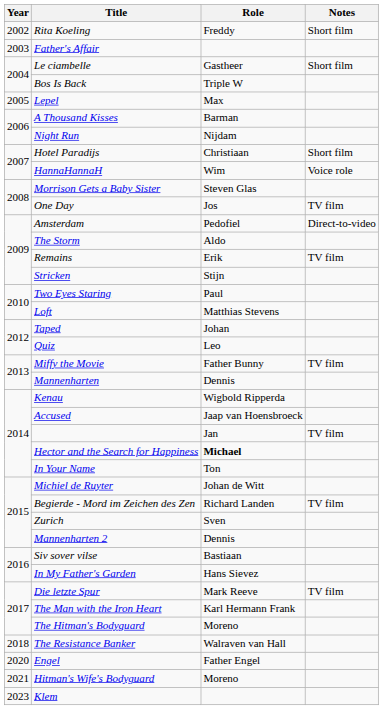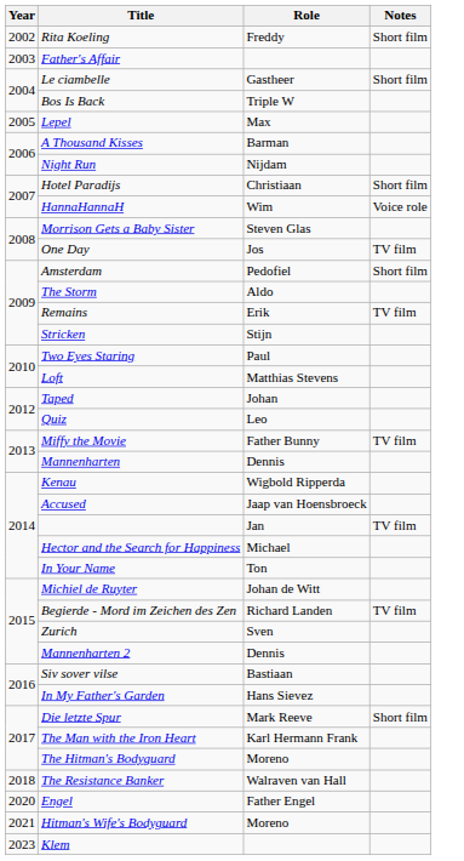 <table class="wikitable sortable">
 <tr>
 <th>Year</th>
 <th>Title</th>
 <th>Role</th>
 <th class="unsortable">Notes</th>
 </tr>
 <tr>
 <td>2002</td>
 <td><em>Rita Koeling</em></td>
 <td>Freddy</td>
 <td>Short film</td>
 </tr>
 <tr>
 <td>2003</td>
 <td><em><a href='#'>Father's Affair</a></em></td>
 <td></td>
 <td></td>
 </tr>
 <tr>
 <td rowspan="2">2004</td>
 <td><em>Le ciambelle</em></td>
 <td>Gastheer</td>
 <td>Short film</td>
 </tr>
 <tr>
 <td><em>Bos Is Back</em></td>
 <td>Triple W</td>
 <td></td>
 </tr>
 <tr>
 <td>2005</td>
 <td><em><a href='#'>Lepel</a></em></td>
 <td>Max</td>
 <td></td>
 </tr>
 <tr>
 <td rowspan="2">2006</td>
 <td><em><a href='#'>A Thousand Kisses</a></em></td>
 <td>Barman</td>
 <td></td>
 </tr>
 <tr>
 <td><em><a href='#'>Night Run</a></em></td>
 <td>Nijdam</td>
 <td></td>
 </tr>
 <tr>
 <td rowspan="2">2007</td>
 <td><em>Hotel Paradijs</em></td>
 <td>Christiaan</td>
 <td>Short film</td>
 </tr>
 <tr>
 <td><em><a href='#'>HannaHannaH</a></em></td>
 <td>Wim</td>
 <td>Voice role</td>
 </tr>
 <tr>
 <td rowspan="2">2008</td>
 <td><em><a href='#'>Morrison Gets a Baby Sister</a></em></td>
 <td>Steven Glas</td>
 <td></td>
 </tr>
 <tr>
 <td><em>One Day</em></td>
 <td>Jos</td>
 <td>TV film</td>
 </tr>
 <tr>
 <td rowspan="4">2009</td>
 <td><em>Amsterdam</em></td>
 <td>Pedofiel</td>
-<td>Direct-to-video</td>
+<td>Short film</td>
 </tr>
 <tr>
 <td><em><a href='#'>The Storm</a></em></td>
 <td>Aldo</td>
 <td></td>
 </tr>
 <tr>
 <td><em>Remains</em></td>
 <td>Erik</td>
 <td>TV film</td>
 </tr>
 <tr>
 <td><em><a href='#'>Stricken</a></em></td>
 <td>Stijn</td>
 <td></td>
 </tr>
 <tr>
 <td rowspan="2">2010</td>
 <td><em><a href='#'>Two Eyes Staring</a></em></td>
 <td>Paul</td>
 <td></td>
 </tr>
 <tr>
 <td><em><a href='#'>Loft</a></em></td>
 <td>Matthias Stevens</td>
 <td></td>
 </tr>
 <tr>
 <td rowspan="2">2012</td>
 <td><em><a href='#'>Taped</a></em></td>
 <td>Johan</td>
 <td></td>
 </tr>
 <tr>
 <td><em><a href='#'>Quiz</a></em></td>
 <td>Leo</td>
 <td></td>
 </tr>
 <tr>
 <td rowspan="2">2013</td>
 <td><em><a href='#'>Miffy the Movie</a></em></td>
 <td>Father Bunny</td>
 <td>TV film</td>
 </tr>
 <tr>
 <td><em><a href='#'>Mannenharten</a></em></td>
 <td>Dennis</td>
 <td></td>
 </tr>
 <tr>
 <td rowspan="5">2014</td>
 <td><em><a href='#'>Kenau</a></em></td>
 <td>Wigbold Ripperda</td>
 <td></td>
 </tr>
 <tr>
 <td><em><a href='#'>Accused</a></em></td>
 <td>Jaap van Hoensbroeck</td>
 <td></td>
 </tr>
 <tr>
 <td><em></em></td>
 <td>Jan</td>
 <td>TV film</td>
 </tr>
 <tr>
 <td><em><a href='#'>Hector and the Search for Happiness</a></em></td>
-<td><strong>Michael</strong></td>
+<td>Michael</td>
 <td></td>
 </tr>
 <tr>
 <td><em><a href='#'>In Your Name</a></em></td>
 <td>Ton</td>
 <td></td>
 </tr>
 <tr>
 <td rowspan="4">2015</td>
 <td><em><a href='#'>Michiel de Ruyter</a></em></td>
 <td>Johan de Witt</td>
 <td></td>
 </tr>
 <tr>
 <td><em>Begierde - Mord im Zeichen des Zen</em></td>
 <td>Richard Landen</td>
 <td>TV film</td>
 </tr>
 <tr>
 <td><em>Zurich</em></td>
 <td>Sven</td>
 <td></td>
 </tr>
 <tr>
 <td><em><a href='#'>Mannenharten 2</a></em></td>
 <td>Dennis</td>
 <td></td>
 </tr>
 <tr>
 <td rowspan="2">2016</td>
 <td><em>Siv sover vilse</em></td>
 <td>Bastiaan</td>
 <td></td>
 </tr>
 <tr>
 <td><em><a href='#'>In My Father's Garden</a></em></td>
 <td>Hans Sievez</td>
 <td></td>
 </tr>
 <tr>
 <td rowspan="3">2017</td>
 <td><em><a href='#'>Die letzte Spur</a></em></td>
 <td>Mark Reeve</td>
-<td>TV film</td>
+<td>Short film</td>
 </tr>
 <tr>
 <td><em><a href='#'>The Man with the Iron Heart</a></em></td>
 <td>Karl Hermann Frank</td>
 <td></td>
 </tr>
 <tr>
 <td><em><a href='#'>The Hitman's Bodyguard</a></em></td>
 <td>Moreno</td>
 <td></td>
 </tr>
 <tr>
 <td>2018</td>
 <td><em><a href='#'>The Resistance Banker</a></em></td>
 <td>Walraven van Hall</td>
 <td></td>
 </tr>
 <tr>
 <td>2020</td>
 <td><em><a href='#'>Engel</a></em></td>
 <td>Father Engel</td>
 <td></td>
 </tr>
 <tr>
 <td>2021</td>
 <td><em><a href='#'>Hitman's Wife's Bodyguard</a></em></td>
 <td>Moreno</td>
 <td></td>
 </tr>
 <tr>
 <td>2023</td>
 <td><em><a href='#'>Klem</a></em></td>
 <td></td>
 <td></td>
 </tr>
 </table>
